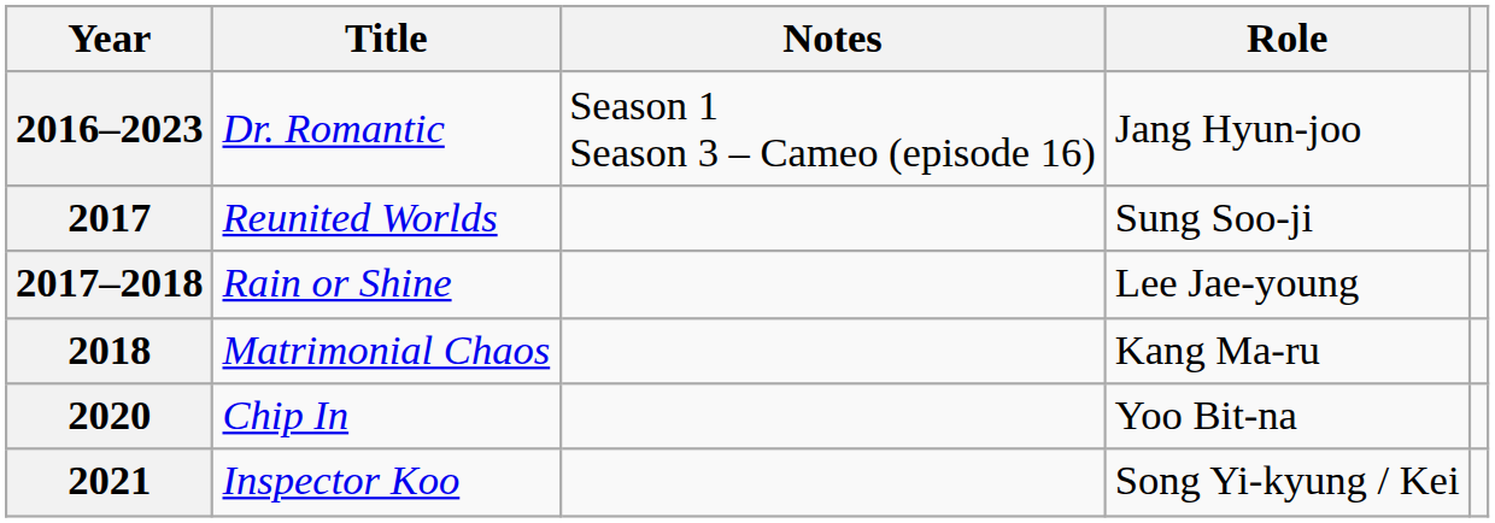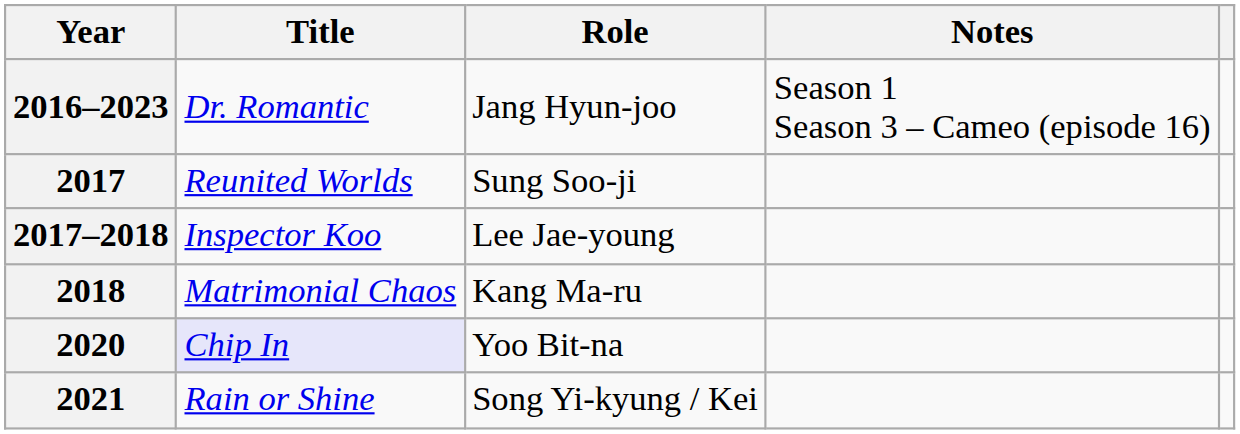 <table class="wikitable plainrowheaders sortable">
 <tr>
 <th scope="col">Year</th>
 <th scope="col">Title</th>
+<th scope="col">Role</th>
 <th scope="col">Notes</th>
-<th scope="col">Role</th>
 <th scope="col" class="unsortable"></th>
 </tr>
 <tr>
 <th scope="row">2016–2023</th>
 <td><em><a href='#'>Dr. Romantic</a></em></td>
+<td>Jang Hyun-joo</td>
 <td>Season 1<br>Season 3 – Cameo (episode 16)</td>
-<td>Jang Hyun-joo</td>
 <td style="text-align:center"></td>
 </tr>
 <tr>
 <th scope="row">2017</th>
 <td><em><a href='#'>Reunited Worlds</a></em></td>
+<td>Sung Soo-ji</td>
 <td></td>
-<td>Sung Soo-ji</td>
 <td style="text-align:center"></td>
 </tr>
 <tr>
 <th scope="row">2017–2018</th>
-<td><em><a href='#'>Rain or Shine</a></em></td>
+<td><em><a href='#'>Inspector Koo</a></em></td>
+<td>Lee Jae-young</td>
 <td></td>
-<td>Lee Jae-young</td>
 <td style="text-align:center"></td>
 </tr>
 <tr>
 <th scope="row">2018</th>
 <td><em><a href='#'>Matrimonial Chaos</a></em></td>
+<td>Kang Ma-ru</td>
 <td></td>
-<td>Kang Ma-ru</td>
 <td style="text-align:center"></td>
 </tr>
 <tr>
 <th scope="row">2020</th>
-<td><em><a href='#'>Chip In</a></em></td>
+<td style="background: lavender;"><em><a href='#'>Chip In</a></em></td>
+<td>Yoo Bit-na</td>
 <td></td>
-<td>Yoo Bit-na</td>
 <td style="text-align:center"></td>
 </tr>
 <tr>
 <th scope="row">2021</th>
-<td><em><a href='#'>Inspector Koo</a></em></td>
+<td><em><a href='#'>Rain or Shine</a></em></td>
+<td>Song Yi-kyung / Kei</td>
 <td></td>
-<td>Song Yi-kyung / Kei</td>
 <td style="text-align:center"></td>
 </tr>
 </table>
